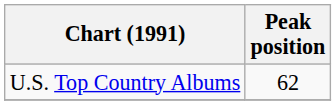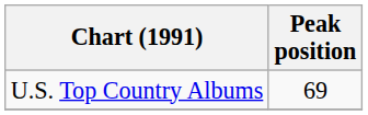 <table class="wikitable">
 <tr>
 <th>Chart (1991)</th>
 <th>Peak<br>position</th>
 </tr>
 <tr>
 <td>U.S. <a href='#'>Top Country Albums</a></td>
-<td align="center">62</td>
+<td align="center">69</td>
 </tr>
 <tr>
 </tr>
 </table>
